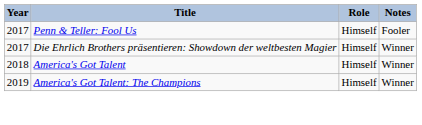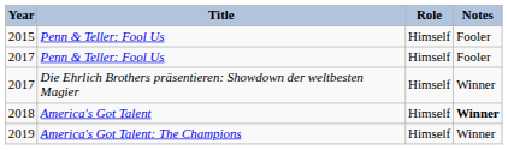 <table class="wikitable">
 <tr>
 <th style="background:#b0c4de;">Year</th>
 <th style="background:#b0c4de;">Title</th>
 <th style="background:#b0c4de;">Role</th>
 <th style="background:#b0c4de;">Notes</th>
+</tr>
+<tr>
+<td>2015</td>
+<td><em><a href='#'>Penn & Teller: Fool Us</a></em></td>
+<td>Himself</td>
+<td>Fooler</td>
 </tr>
 <tr>
 <td>2017</td>
 <td><em><a href='#'>Penn & Teller: Fool Us</a></em></td>
 <td>Himself</td>
 <td>Fooler</td>
 </tr>
 <tr>
 <td>2017</td>
 <td><em>Die Ehrlich Brothers präsentieren: Showdown der weltbesten Magier</em></td>
 <td>Himself</td>
 <td>Winner</td>
 </tr>
 <tr>
 <td>2018</td>
 <td><em><a href='#'>America's Got Talent</a></em></td>
 <td>Himself</td>
-<td>Winner</td>
+<td><strong>Winner</strong></td>
 </tr>
 <tr>
 <td>2019</td>
 <td><em><a href='#'>America's Got Talent: The Champions</a></em></td>
 <td>Himself</td>
 <td>Winner</td>
 </tr>
 </table>
